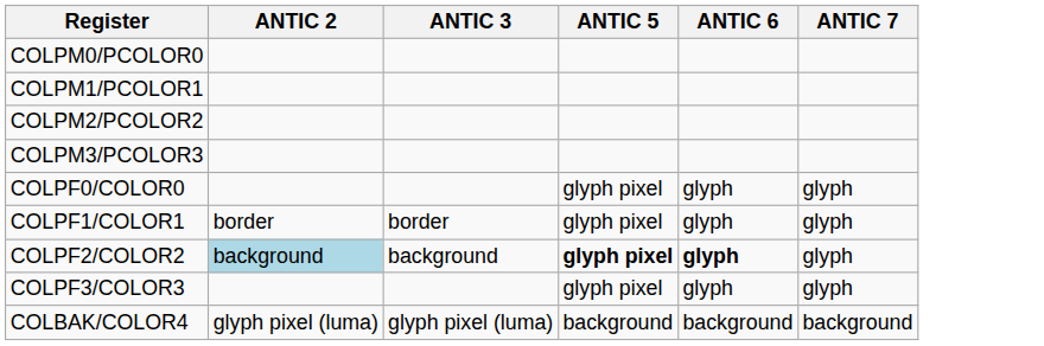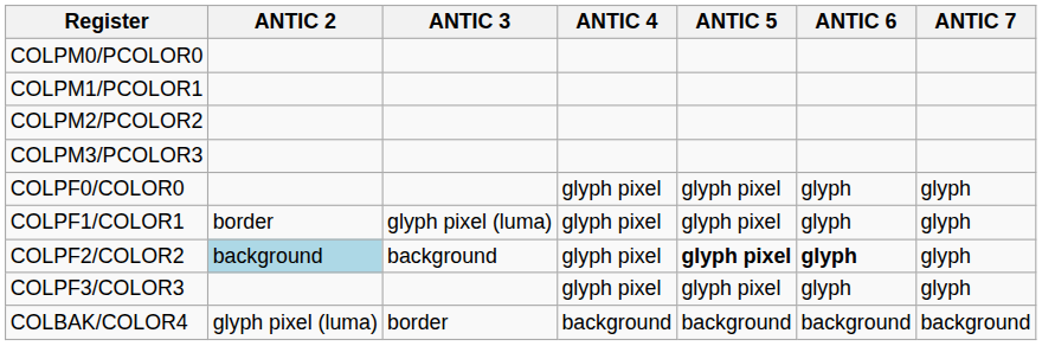 <table class="wikitable">
 <tr>
 <th>Register</th>
 <th>ANTIC 2</th>
 <th>ANTIC 3</th>
+<th>ANTIC 4</th>
 <th>ANTIC 5</th>
 <th>ANTIC 6</th>
 <th>ANTIC 7</th>
 </tr>
 <tr>
 <td>COLPM0/PCOLOR0</td>
+<td></td>
 <td></td>
 <td></td>
 <td></td>
 <td></td>
 <td></td>
 </tr>
 <tr>
 <td>COLPM1/PCOLOR1</td>
 <td></td>
 <td></td>
 <td></td>
 <td></td>
 <td></td>
+<td></td>
 </tr>
 <tr>
 <td>COLPM2/PCOLOR2</td>
+<td></td>
 <td></td>
 <td></td>
 <td></td>
 <td></td>
 <td></td>
 </tr>
 <tr>
 <td>COLPM3/PCOLOR3</td>
 <td></td>
 <td></td>
 <td></td>
 <td></td>
 <td></td>
+<td></td>
 </tr>
 <tr>
 <td>COLPF0/COLOR0</td>
 <td></td>
 <td></td>
+<td>glyph pixel</td>
 <td>glyph pixel</td>
 <td>glyph</td>
 <td>glyph</td>
 </tr>
 <tr>
 <td>COLPF1/COLOR1</td>
 <td>border</td>
-<td>border</td>
+<td>glyph pixel (luma)</td>
+<td>glyph pixel</td>
 <td>glyph pixel</td>
 <td>glyph</td>
 <td>glyph</td>
 </tr>
 <tr>
 <td>COLPF2/COLOR2</td>
 <td style="background: lightblue;">background</td>
 <td>background</td>
+<td>glyph pixel</td>
 <td><strong>glyph pixel</strong></td>
 <td><strong>glyph</strong></td>
 <td>glyph</td>
 </tr>
 <tr>
 <td>COLPF3/COLOR3</td>
 <td></td>
 <td></td>
 <td>glyph pixel</td>
+<td>glyph pixel</td>
 <td>glyph</td>
 <td>glyph</td>
 </tr>
 <tr>
 <td>COLBAK/COLOR4</td>
 <td>glyph pixel (luma)</td>
-<td>glyph pixel (luma)</td>
+<td>border</td>
+<td>background</td>
 <td>background</td>
 <td>background</td>
 <td>background</td>
 </tr>
 </table>
